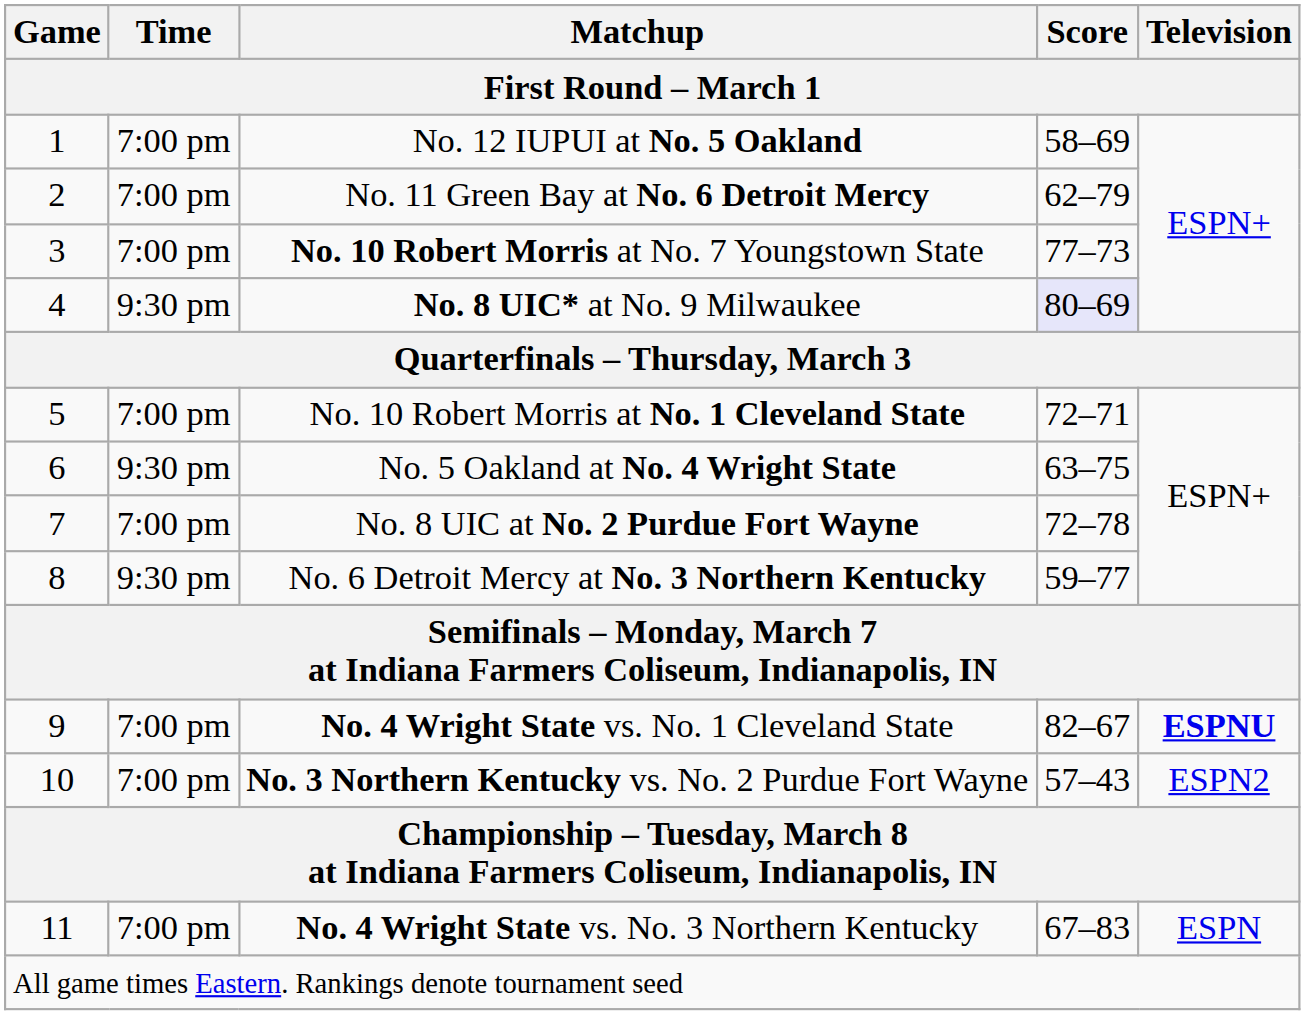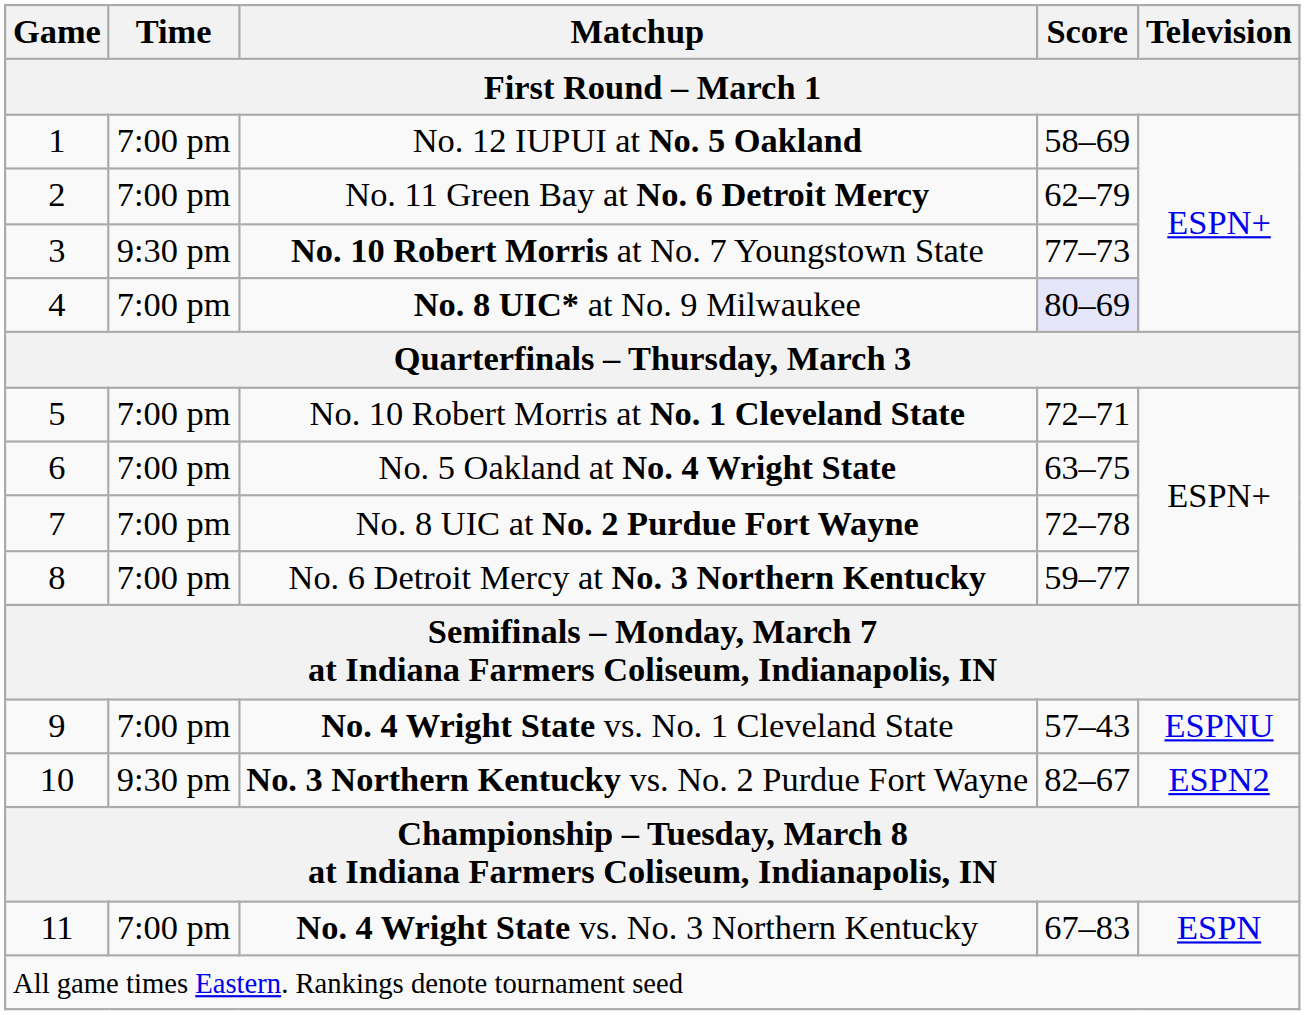 <table class="wikitable">
 <tr>
 <th>Game</th>
 <th>Time</th>
 <th>Matchup</th>
 <th>Score</th>
 <th>Television</th>
 </tr>
 <tr>
 <th colspan="5">First Round – March 1</th>
 </tr>
 <tr>
 <td align="center">1</td>
 <td>7:00 pm</td>
 <td align="center">No. 12 IUPUI at <strong>No. 5 Oakland</strong></td>
 <td align="center">58–69</td>
 <td rowspan="4" align="center"><a href='#'>ESPN+</a></td>
 </tr>
 <tr>
 <td align="center">2</td>
 <td>7:00 pm</td>
 <td align="center">No. 11 Green Bay at <strong>No. 6 Detroit Mercy</strong></td>
 <td align="center">62–79</td>
 </tr>
 <tr>
 <td align="center">3</td>
-<td>7:00 pm</td>
+<td>9:30 pm</td>
 <td align="center"><strong>No. 10 Robert Morris</strong> at No. 7 Youngstown State</td>
 <td align="center">77–73</td>
 </tr>
 <tr>
 <td align="center">4</td>
-<td>9:30 pm</td>
+<td>7:00 pm</td>
 <td align="center"><strong>No. 8 UIC*</strong> at No. 9 Milwaukee</td>
 <td align="center" style="background: lavender;">80–69</td>
 </tr>
 <tr>
 <th colspan="5">Quarterfinals – Thursday, March 3</th>
 </tr>
 <tr>
 <td align="center">5</td>
 <td>7:00 pm</td>
 <td align="center">No. 10 Robert Morris at <strong>No. 1 Cleveland State</strong></td>
 <td align="center">72–71</td>
 <td rowspan="4" align="center">ESPN+</td>
 </tr>
 <tr>
 <td align="center">6</td>
-<td>9:30 pm</td>
+<td>7:00 pm</td>
 <td align="center">No. 5 Oakland at <strong>No. 4 Wright State</strong></td>
 <td align="center">63–75</td>
 </tr>
 <tr>
 <td align="center">7</td>
 <td>7:00 pm</td>
 <td align="center">No. 8 UIC at <strong>No. 2 Purdue Fort Wayne</strong></td>
 <td align="center">72–78</td>
 </tr>
 <tr>
 <td align="center">8</td>
-<td>9:30 pm</td>
+<td>7:00 pm</td>
 <td align="center">No. 6 Detroit Mercy at <strong>No. 3 Northern Kentucky</strong></td>
 <td align="center">59–77</td>
 </tr>
 <tr>
 <th colspan="5">Semifinals – Monday, March 7<br>at Indiana Farmers Coliseum, Indianapolis, IN</th>
 </tr>
 <tr>
 <td align="center">9</td>
 <td>7:00 pm</td>
 <td align="center"><strong>No. 4 Wright State</strong> vs. No. 1 Cleveland State</td>
-<td align="center">82–67</td>
-<td align="center"><strong><a href='#'>ESPNU</a></strong></td>
+<td align="center">57–43</td>
+<td align="center"><a href='#'>ESPNU</a></td>
 </tr>
 <tr>
 <td align="center">10</td>
-<td>7:00 pm</td>
+<td>9:30 pm</td>
 <td align="center"><strong>No. 3 Northern Kentucky</strong> vs. No. 2 Purdue Fort Wayne</td>
-<td align="center">57–43</td>
+<td align="center">82–67</td>
 <td align="center"><a href='#'>ESPN2</a></td>
 </tr>
 <tr>
 <th colspan="5">Championship – Tuesday, March 8<br>at Indiana Farmers Coliseum, Indianapolis, IN</th>
 </tr>
 <tr>
 <td align="center">11</td>
 <td>7:00 pm</td>
 <td align="center"><strong>No. 4 Wright State</strong> vs. No. 3 Northern Kentucky</td>
 <td align="center">67–83</td>
 <td align="center"><a href='#'>ESPN</a></td>
 </tr>
 <tr>
 <td colspan="5"><small>All game times <a href='#'>Eastern</a>. Rankings denote tournament seed</small></td>
 </tr>
 </table>
